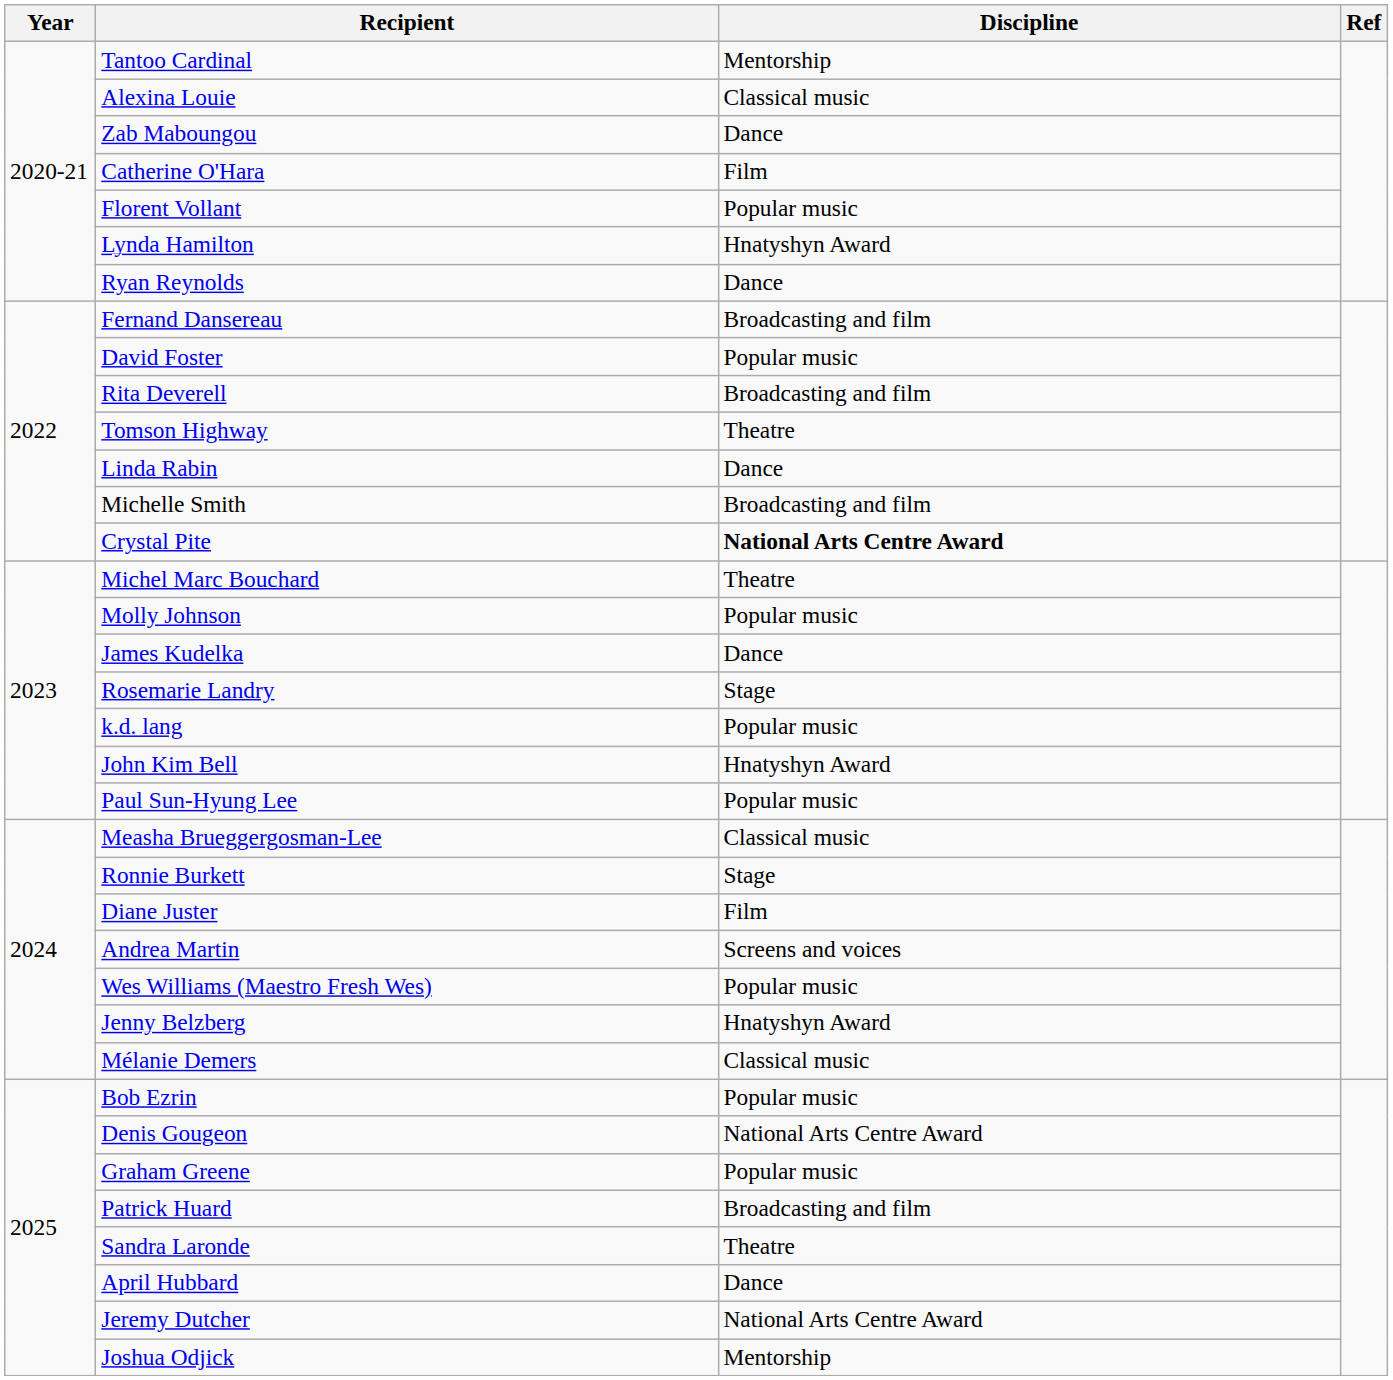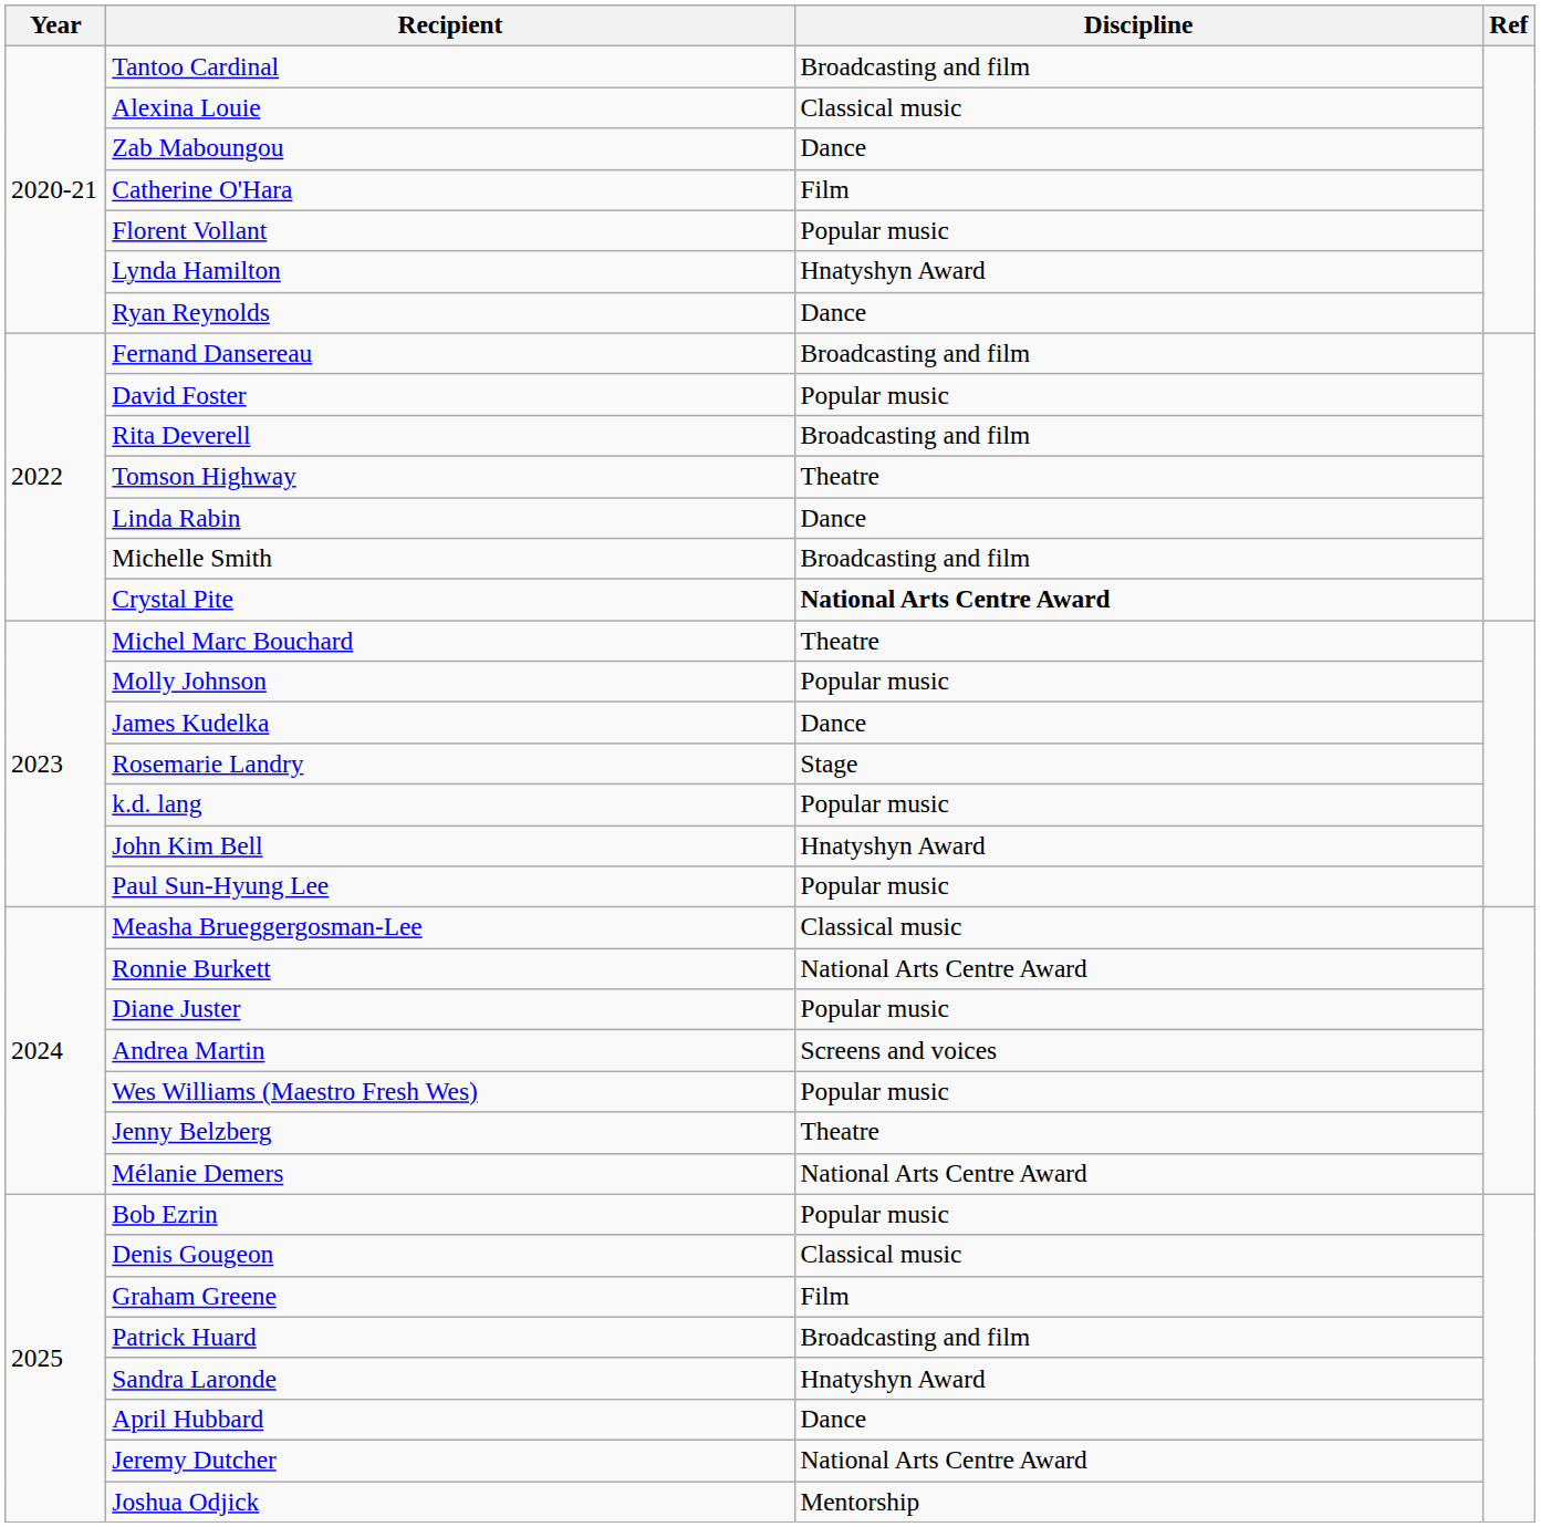 <table class="wikitable" width="75%">
 <tr>
 <th>Year</th>
 <th width="45%">Recipient</th>
 <th width="45%">Discipline</th>
 <th>Ref</th>
 </tr>
 <tr>
 <td rowspan=7>2020-21</td>
 <td><a href='#'>Tantoo Cardinal</a></td>
-<td>Mentorship</td>
+<td>Broadcasting and film</td>
 <td rowspan=7></td>
 </tr>
 <tr>
 <td><a href='#'>Alexina Louie</a></td>
 <td>Classical music</td>
 </tr>
 <tr>
 <td><a href='#'>Zab Maboungou</a></td>
 <td>Dance</td>
 </tr>
 <tr>
 <td><a href='#'>Catherine O'Hara</a></td>
 <td>Film</td>
 </tr>
 <tr>
 <td><a href='#'>Florent Vollant</a></td>
 <td>Popular music</td>
 </tr>
 <tr>
 <td><a href='#'>Lynda Hamilton</a></td>
 <td>Hnatyshyn Award</td>
 </tr>
 <tr>
 <td><a href='#'>Ryan Reynolds</a></td>
 <td>Dance</td>
 </tr>
 <tr>
 <td rowspan=7>2022</td>
 <td><a href='#'>Fernand Dansereau</a></td>
 <td>Broadcasting and film</td>
 <td rowspan=7></td>
 </tr>
 <tr>
 <td><a href='#'>David Foster</a></td>
 <td>Popular music</td>
 </tr>
 <tr>
 <td><a href='#'>Rita Deverell</a></td>
 <td>Broadcasting and film</td>
 </tr>
 <tr>
 <td><a href='#'>Tomson Highway</a></td>
 <td>Theatre</td>
 </tr>
 <tr>
 <td><a href='#'>Linda Rabin</a></td>
 <td>Dance</td>
 </tr>
 <tr>
 <td>Michelle Smith</td>
 <td>Broadcasting and film</td>
 </tr>
 <tr>
 <td><a href='#'>Crystal Pite</a></td>
 <td><strong>National Arts Centre Award</strong></td>
 </tr>
 <tr>
 <td rowspan=7>2023</td>
 <td><a href='#'>Michel Marc Bouchard</a></td>
 <td>Theatre</td>
 <td rowspan=7></td>
 </tr>
 <tr>
 <td><a href='#'>Molly Johnson</a></td>
 <td>Popular music</td>
 </tr>
 <tr>
 <td><a href='#'>James Kudelka</a></td>
 <td>Dance</td>
 </tr>
 <tr>
 <td><a href='#'>Rosemarie Landry</a></td>
 <td>Stage</td>
 </tr>
 <tr>
 <td><a href='#'>k.d. lang</a></td>
 <td>Popular music</td>
 </tr>
 <tr>
 <td><a href='#'>John Kim Bell</a></td>
 <td>Hnatyshyn Award</td>
 </tr>
 <tr>
 <td><a href='#'>Paul Sun-Hyung Lee</a></td>
 <td>Popular music</td>
 </tr>
 <tr>
 <td rowspan=7>2024</td>
 <td><a href='#'>Measha Brueggergosman-Lee</a></td>
 <td>Classical music</td>
 <td rowspan=7></td>
 </tr>
 <tr>
 <td><a href='#'>Ronnie Burkett</a></td>
-<td>Stage</td>
+<td>National Arts Centre Award</td>
 </tr>
 <tr>
 <td><a href='#'>Diane Juster</a></td>
-<td>Film</td>
+<td>Popular music</td>
 </tr>
 <tr>
 <td><a href='#'>Andrea Martin</a></td>
 <td>Screens and voices</td>
 </tr>
 <tr>
 <td><a href='#'>Wes Williams (Maestro Fresh Wes)</a></td>
 <td>Popular music</td>
 </tr>
 <tr>
 <td><a href='#'>Jenny Belzberg</a></td>
-<td>Hnatyshyn Award</td>
+<td>Theatre</td>
 </tr>
 <tr>
 <td><a href='#'>Mélanie Demers</a></td>
-<td>Classical music</td>
+<td>National Arts Centre Award</td>
 </tr>
 <tr>
 <td rowspan=8>2025</td>
 <td><a href='#'>Bob Ezrin</a></td>
 <td>Popular music</td>
 <td rowspan=8></td>
 </tr>
 <tr>
 <td><a href='#'>Denis Gougeon</a></td>
-<td>National Arts Centre Award</td>
+<td>Classical music</td>
 </tr>
 <tr>
 <td><a href='#'>Graham Greene</a></td>
-<td>Popular music</td>
+<td>Film</td>
 </tr>
 <tr>
 <td><a href='#'>Patrick Huard</a></td>
 <td>Broadcasting and film</td>
 </tr>
 <tr>
 <td><a href='#'>Sandra Laronde</a></td>
-<td>Theatre</td>
+<td>Hnatyshyn Award</td>
 </tr>
 <tr>
 <td><a href='#'>April Hubbard</a></td>
 <td>Dance</td>
 </tr>
 <tr>
 <td><a href='#'>Jeremy Dutcher</a></td>
 <td>National Arts Centre Award</td>
 </tr>
 <tr>
 <td><a href='#'>Joshua Odjick</a></td>
 <td>Mentorship</td>
 </tr>
 </table>
